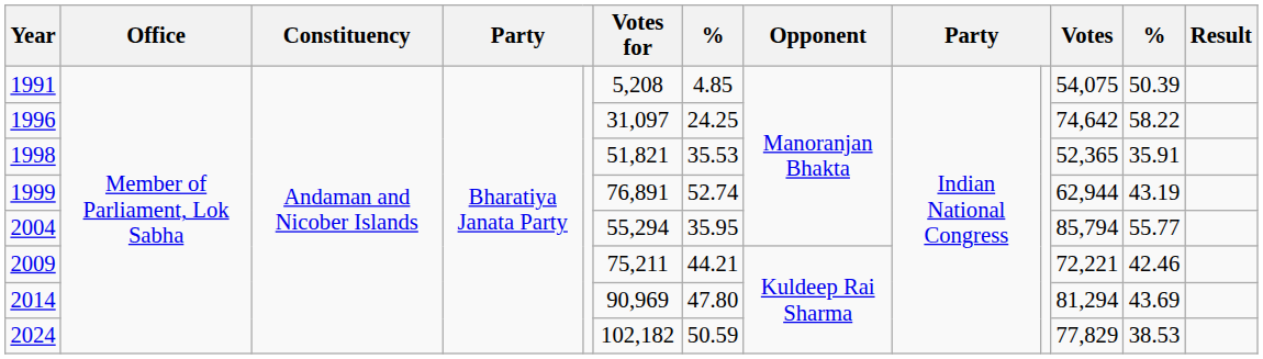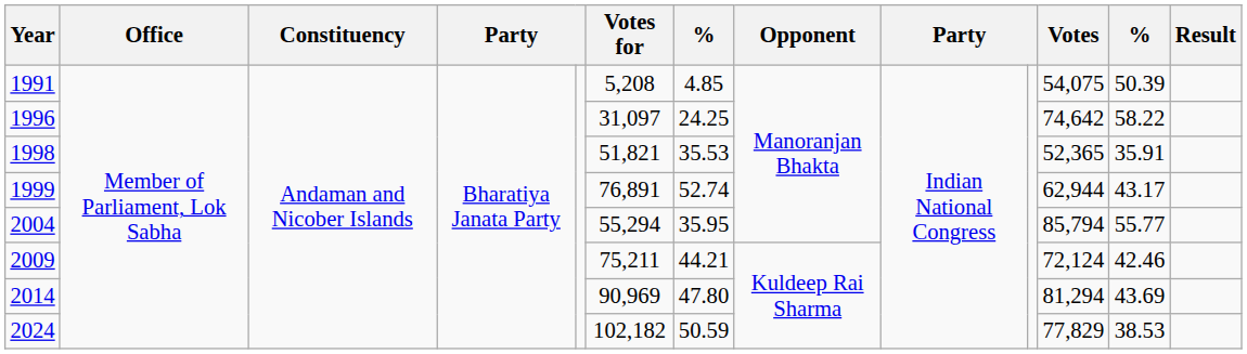 <table class="wikitable" style="width:70%; text-align: center;">
 <tr>
 <th>Year</th>
 <th>Office</th>
 <th>Constituency</th>
 <th colspan="2">Party</th>
 <th>Votes for</th>
 <th>%</th>
 <th>Opponent</th>
 <th colspan="2">Party</th>
 <th>Votes</th>
 <th>%</th>
 <th>Result</th>
 </tr>
 <tr>
 <td><a href='#'>1991</a></td>
 <td rowspan="8"><a href='#'>Member of Parliament, Lok Sabha</a></td>
 <td rowspan="8"><a href='#'>Andaman and Nicober Islands</a></td>
 <td rowspan="8"><a href='#'>Bharatiya Janata Party</a></td>
 <td rowspan="8"></td>
 <td>5,208</td>
 <td>4.85</td>
 <td rowspan="5"><a href='#'>Manoranjan Bhakta</a></td>
 <td rowspan="8"><a href='#'>Indian National Congress</a></td>
 <td rowspan="8"></td>
 <td>54,075</td>
 <td>50.39</td>
 <td></td>
 </tr>
 <tr>
 <td><a href='#'>1996</a></td>
 <td>31,097</td>
 <td>24.25</td>
 <td>74,642</td>
 <td>58.22</td>
 <td></td>
 </tr>
 <tr>
 <td><a href='#'>1998</a></td>
 <td>51,821</td>
 <td>35.53</td>
 <td>52,365</td>
 <td>35.91</td>
 <td></td>
 </tr>
 <tr>
 <td><a href='#'>1999</a></td>
 <td>76,891</td>
 <td>52.74</td>
 <td>62,944</td>
-<td>43.19</td>
+<td>43.17</td>
 <td></td>
 </tr>
 <tr>
 <td><a href='#'>2004</a></td>
 <td>55,294</td>
 <td>35.95</td>
 <td>85,794</td>
 <td>55.77</td>
 <td></td>
 </tr>
 <tr>
 <td><a href='#'>2009</a></td>
 <td>75,211</td>
 <td>44.21</td>
 <td rowspan="3"><a href='#'>Kuldeep Rai Sharma</a></td>
-<td>72,221</td>
+<td>72,124</td>
 <td>42.46</td>
 <td></td>
 </tr>
 <tr>
 <td><a href='#'>2014</a></td>
 <td>90,969</td>
 <td>47.80</td>
 <td>81,294</td>
 <td>43.69</td>
 <td></td>
 </tr>
 <tr>
 <td><a href='#'>2024</a></td>
 <td>102,182</td>
 <td>50.59</td>
 <td>77,829</td>
 <td>38.53</td>
 <td></td>
 </tr>
 </table>
